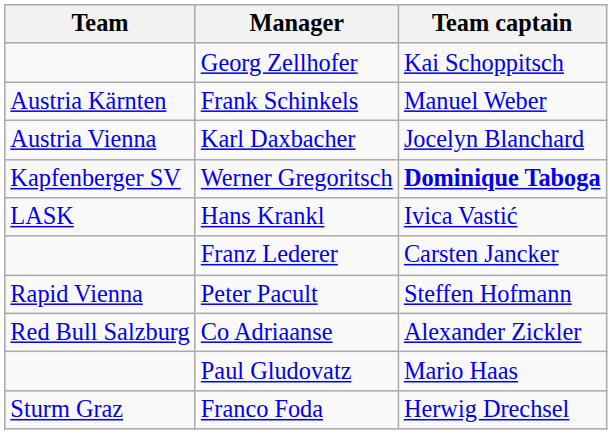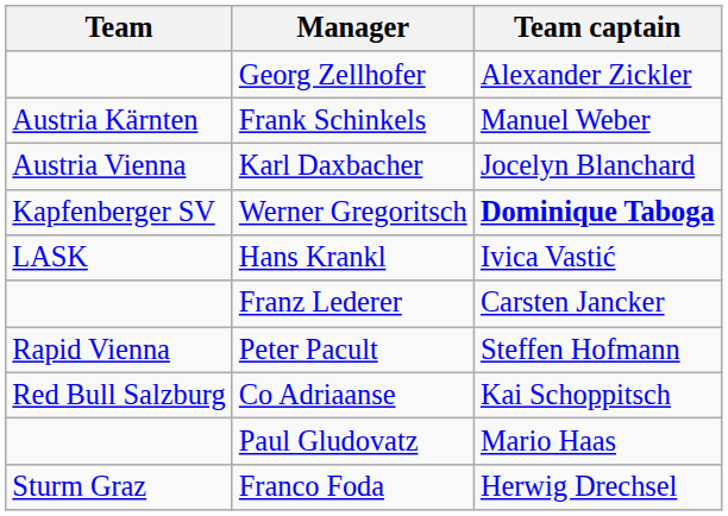 <table class="wikitable sortable">
 <tr>
 <th>Team</th>
 <th>Manager</th>
 <th>Team captain</th>
 </tr>
 <tr>
 <td></td>
 <td> <a href='#'>Georg Zellhofer</a></td>
-<td> <a href='#'>Kai Schoppitsch</a></td>
+<td> <a href='#'>Alexander Zickler</a></td>
 </tr>
 <tr>
 <td><a href='#'>Austria Kärnten</a></td>
 <td> <a href='#'>Frank Schinkels</a></td>
 <td> <a href='#'>Manuel Weber</a></td>
 </tr>
 <tr>
 <td><a href='#'>Austria Vienna</a></td>
 <td> <a href='#'>Karl Daxbacher</a></td>
 <td> <a href='#'>Jocelyn Blanchard</a></td>
 </tr>
 <tr>
 <td><a href='#'>Kapfenberger SV</a></td>
 <td> <a href='#'>Werner Gregoritsch</a></td>
 <td><strong> <a href='#'>Dominique Taboga</a></strong></td>
 </tr>
 <tr>
 <td><a href='#'>LASK</a></td>
 <td> <a href='#'>Hans Krankl</a></td>
 <td> <a href='#'>Ivica Vastić</a></td>
 </tr>
 <tr>
 <td></td>
 <td> <a href='#'>Franz Lederer</a></td>
 <td> <a href='#'>Carsten Jancker</a></td>
 </tr>
 <tr>
 <td><a href='#'>Rapid Vienna</a></td>
 <td> <a href='#'>Peter Pacult</a></td>
 <td> <a href='#'>Steffen Hofmann</a></td>
 </tr>
 <tr>
 <td><a href='#'>Red Bull Salzburg</a></td>
 <td> <a href='#'>Co Adriaanse</a></td>
-<td> <a href='#'>Alexander Zickler</a></td>
+<td> <a href='#'>Kai Schoppitsch</a></td>
 </tr>
 <tr>
 <td></td>
 <td> <a href='#'>Paul Gludovatz</a></td>
 <td> <a href='#'>Mario Haas</a></td>
 </tr>
 <tr>
 <td><a href='#'>Sturm Graz</a></td>
 <td> <a href='#'>Franco Foda</a></td>
 <td> <a href='#'>Herwig Drechsel</a></td>
 </tr>
 </table>
